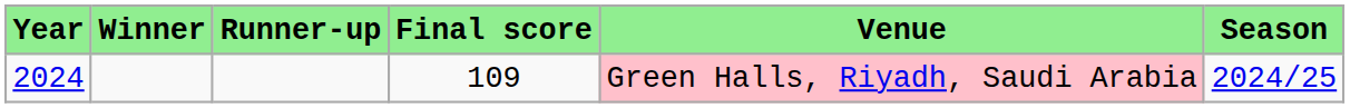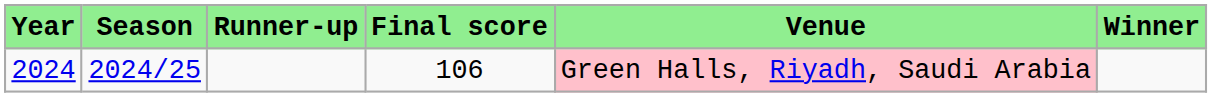 <table class="wikitable">
 <tr>
 <th style="text-align: center; background-color: #90EE90">Year</th>
-<th style="text-align: center; background-color: #90EE90">Winner</th>
+<th style="text-align: center; background-color: #90EE90">Season</th>
 <th style="text-align: center; background-color: #90EE90">Runner-up</th>
 <th style="text-align: center; background-color: #90EE90">Final score</th>
 <th style="text-align: center; background-color: #90EE90">Venue</th>
-<th style="text-align: center; background-color: #90EE90">Season</th>
+<th style="text-align: center; background-color: #90EE90">Winner</th>
 </tr>
 <tr>
 <td><a href='#'>2024</a></td>
+<td><a href='#'>2024/25</a></td>
 <td></td>
+<td style="text-align: center">106</td>
+<td style="background: pink;">Green Halls, <a href='#'>Riyadh</a>, Saudi Arabia</td>
 <td></td>
-<td style="text-align: center">109</td>
-<td style="background: pink;">Green Halls, <a href='#'>Riyadh</a>, Saudi Arabia</td>
-<td><a href='#'>2024/25</a></td>
 </tr>
 </table>
